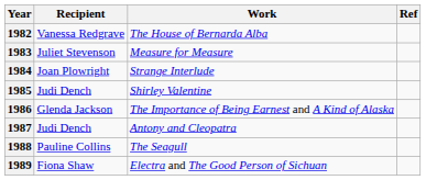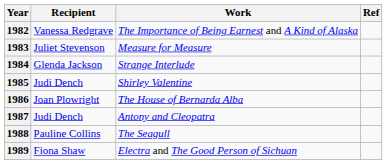 <table class="wikitable">
 <tr>
 <th>Year</th>
 <th>Recipient</th>
 <th>Work</th>
 <th>Ref</th>
 </tr>
 <tr>
 <th>1982</th>
 <td><a href='#'>Vanessa Redgrave</a></td>
-<td><em><a href='#'>The House of Bernarda Alba</a></em></td>
+<td><em><a href='#'>The Importance of Being Earnest</a></em> and <em><a href='#'>A Kind of Alaska</a></em></td>
 <td></td>
 </tr>
 <tr>
 <th>1983</th>
 <td><a href='#'>Juliet Stevenson</a></td>
 <td><em><a href='#'>Measure for Measure</a></em></td>
 <td></td>
 </tr>
 <tr>
 <th>1984</th>
-<td><a href='#'>Joan Plowright</a></td>
+<td><a href='#'>Glenda Jackson</a></td>
 <td><em><a href='#'>Strange Interlude</a></em></td>
 <td></td>
 </tr>
 <tr>
 <th>1985</th>
 <td><a href='#'>Judi Dench</a></td>
 <td><em><a href='#'>Shirley Valentine</a></em></td>
 <td></td>
 </tr>
 <tr>
 <th>1986</th>
-<td><a href='#'>Glenda Jackson</a></td>
-<td><em><a href='#'>The Importance of Being Earnest</a></em> and <em><a href='#'>A Kind of Alaska</a></em></td>
+<td><a href='#'>Joan Plowright</a></td>
+<td><em><a href='#'>The House of Bernarda Alba</a></em></td>
 <td></td>
 </tr>
 <tr>
 <th>1987</th>
 <td><a href='#'>Judi Dench</a></td>
 <td><em><a href='#'>Antony and Cleopatra</a></em></td>
 <td></td>
 </tr>
 <tr>
 <th>1988</th>
 <td><a href='#'>Pauline Collins</a></td>
 <td><em><a href='#'>The Seagull</a></em></td>
 <td></td>
 </tr>
 <tr>
 <th>1989</th>
 <td><a href='#'>Fiona Shaw</a></td>
 <td><em><a href='#'>Electra</a></em> and <em><a href='#'>The Good Person of Sichuan</a></em></td>
 <td></td>
 </tr>
 </table>
